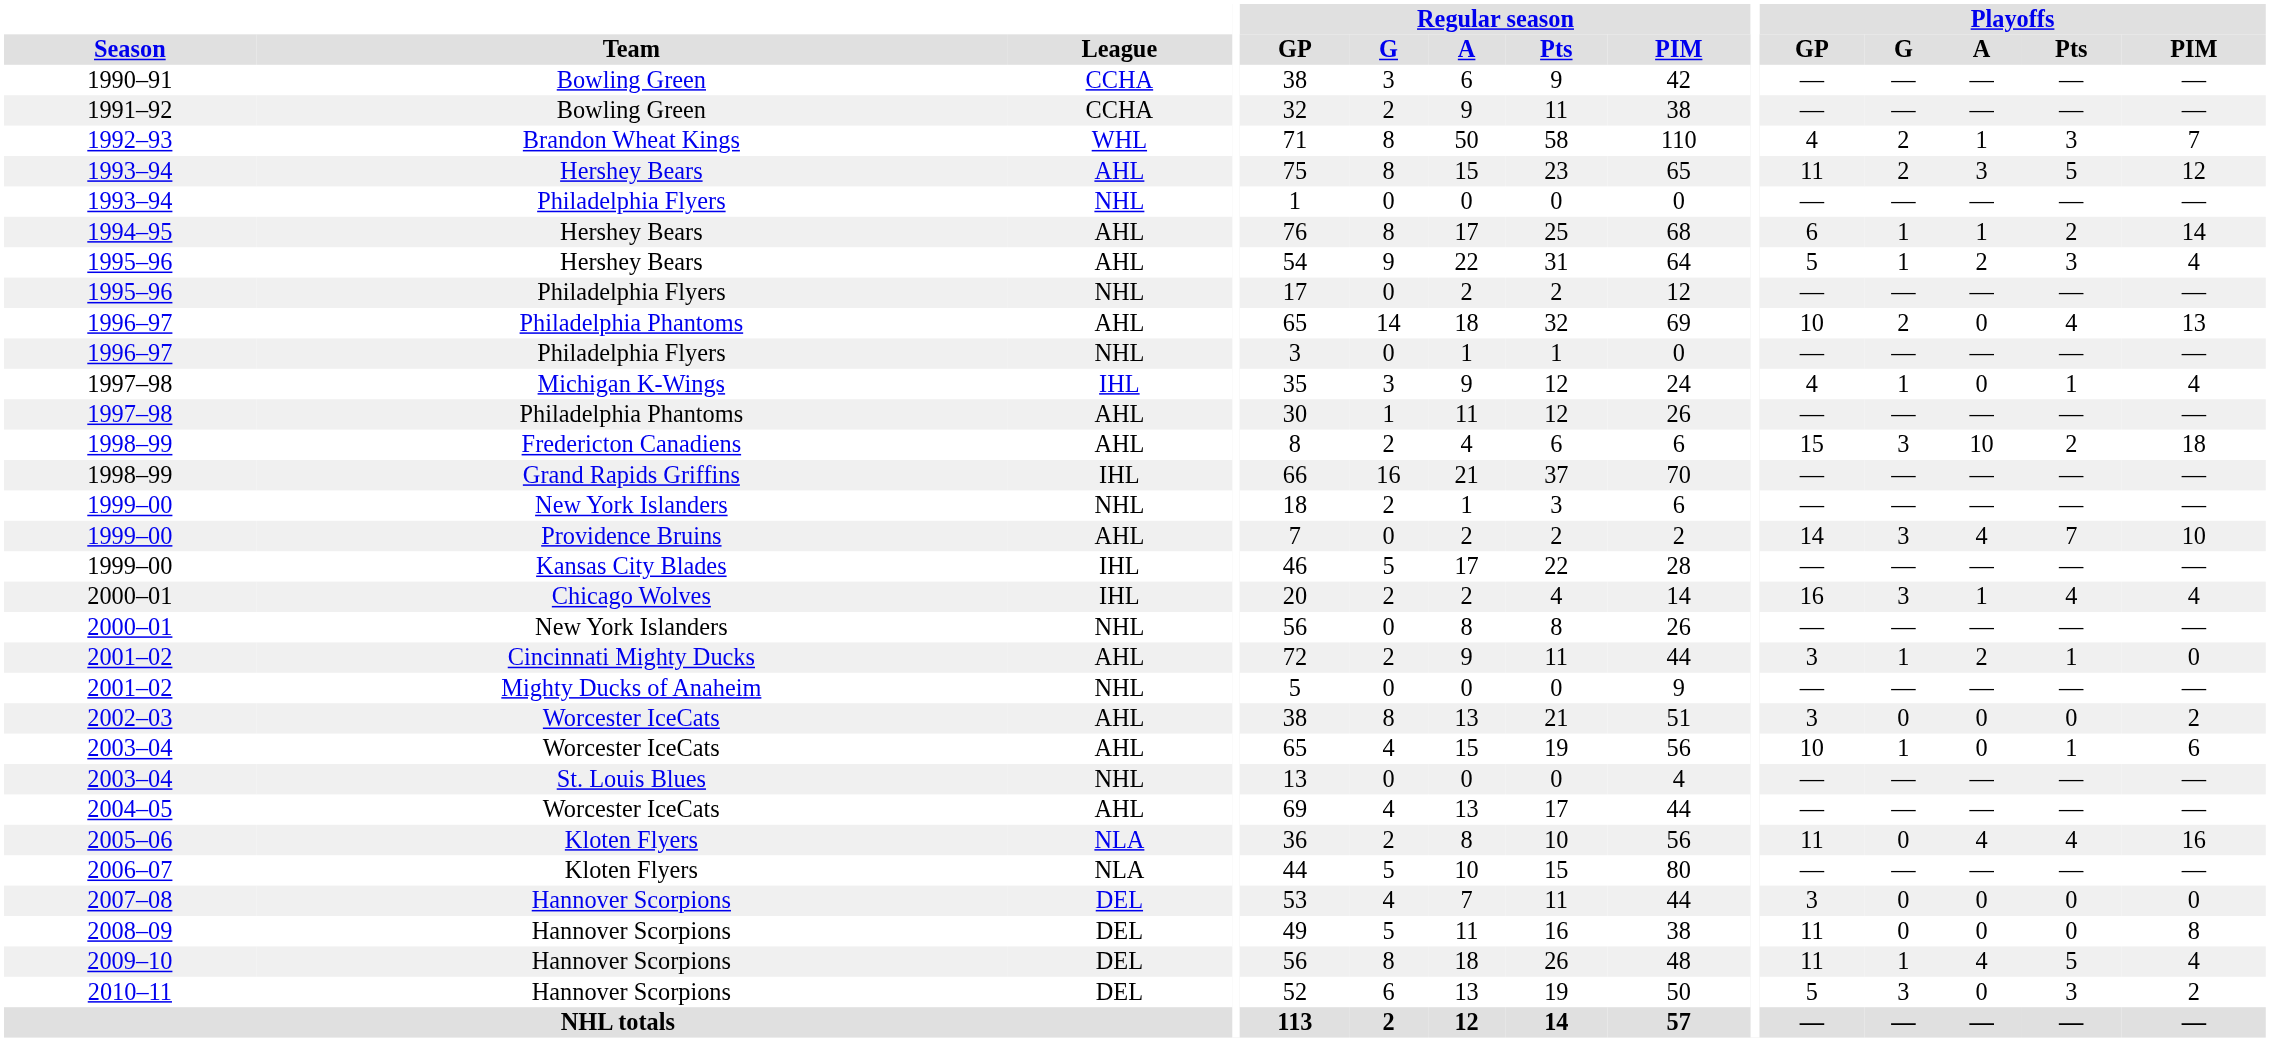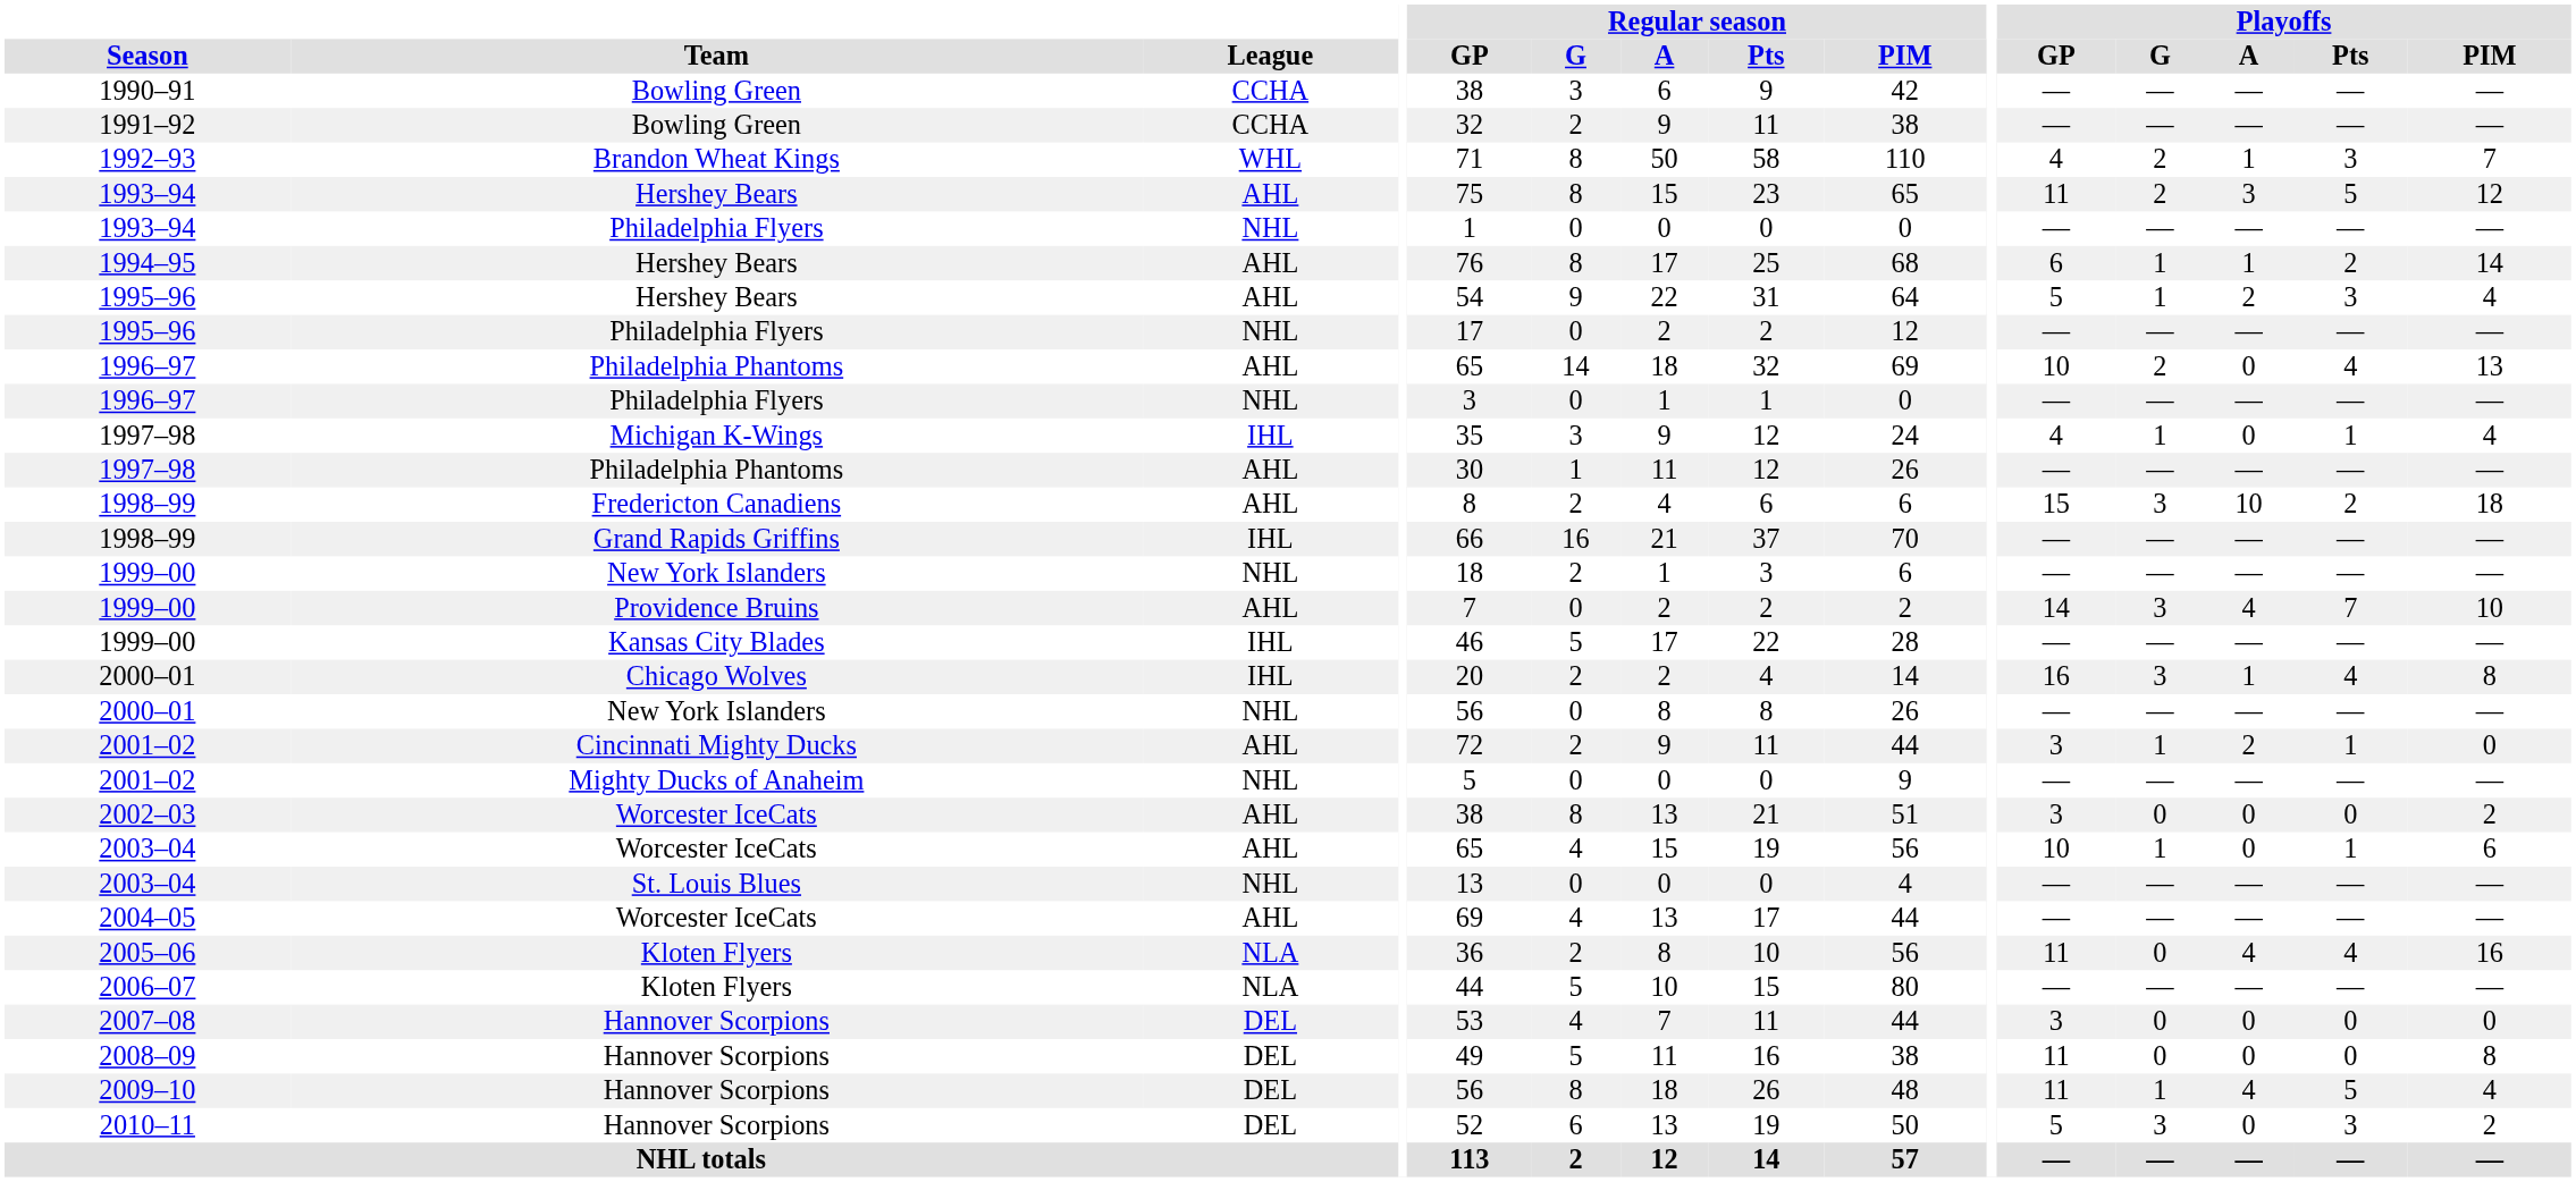 <table border="0" cellpadding="1" cellspacing="0" style="text-align:center; width:75%">
 <tr bgcolor="#e0e0e0">
 <th colspan="3" bgcolor="#ffffff"></th>
 <th rowspan="99" bgcolor="#ffffff"></th>
 <th colspan="5"><a href='#'>Regular season</a></th>
 <th rowspan="99" bgcolor="#ffffff"></th>
 <th colspan="5"><a href='#'>Playoffs</a></th>
 </tr>
 <tr bgcolor="#e0e0e0">
 <th><a href='#'>Season</a></th>
 <th>Team</th>
 <th>League</th>
 <th>GP</th>
 <th><a href='#'>G</a></th>
 <th><a href='#'>A</a></th>
 <th><a href='#'>Pts</a></th>
 <th><a href='#'>PIM</a></th>
 <th>GP</th>
 <th>G</th>
 <th>A</th>
 <th>Pts</th>
 <th>PIM</th>
 </tr>
 <tr ALIGN="center">
 <td>1990–91</td>
 <td><a href='#'>Bowling Green</a></td>
 <td><a href='#'>CCHA</a></td>
 <td>38</td>
 <td>3</td>
 <td>6</td>
 <td>9</td>
 <td>42</td>
 <td>—</td>
 <td>—</td>
 <td>—</td>
 <td>—</td>
 <td>—</td>
 </tr>
 <tr ALIGN="center" ALIGN="center" bgcolor="#f0f0f0">
 <td>1991–92</td>
 <td>Bowling Green</td>
 <td>CCHA</td>
 <td>32</td>
 <td>2</td>
 <td>9</td>
 <td>11</td>
 <td>38</td>
 <td>—</td>
 <td>—</td>
 <td>—</td>
 <td>—</td>
 <td>—</td>
 </tr>
 <tr ALIGN="center">
 <td><a href='#'>1992–93</a></td>
 <td><a href='#'>Brandon Wheat Kings</a></td>
 <td><a href='#'>WHL</a></td>
 <td>71</td>
 <td>8</td>
 <td>50</td>
 <td>58</td>
 <td>110</td>
 <td>4</td>
 <td>2</td>
 <td>1</td>
 <td>3</td>
 <td>7</td>
 </tr>
 <tr ALIGN="center" ALIGN="center" bgcolor="#f0f0f0">
 <td><a href='#'>1993–94</a></td>
 <td><a href='#'>Hershey Bears</a></td>
 <td><a href='#'>AHL</a></td>
 <td>75</td>
 <td>8</td>
 <td>15</td>
 <td>23</td>
 <td>65</td>
 <td>11</td>
 <td>2</td>
 <td>3</td>
 <td>5</td>
 <td>12</td>
 </tr>
 <tr ALIGN="center">
 <td><a href='#'>1993–94</a></td>
 <td><a href='#'>Philadelphia Flyers</a></td>
 <td><a href='#'>NHL</a></td>
 <td>1</td>
 <td>0</td>
 <td>0</td>
 <td>0</td>
 <td>0</td>
 <td>—</td>
 <td>—</td>
 <td>—</td>
 <td>—</td>
 <td>—</td>
 </tr>
 <tr ALIGN="center" ALIGN="center" bgcolor="#f0f0f0">
 <td><a href='#'>1994–95</a></td>
 <td>Hershey Bears</td>
 <td>AHL</td>
 <td>76</td>
 <td>8</td>
 <td>17</td>
 <td>25</td>
 <td>68</td>
 <td>6</td>
 <td>1</td>
 <td>1</td>
 <td>2</td>
 <td>14</td>
 </tr>
 <tr ALIGN="center">
 <td><a href='#'>1995–96</a></td>
 <td>Hershey Bears</td>
 <td>AHL</td>
 <td>54</td>
 <td>9</td>
 <td>22</td>
 <td>31</td>
 <td>64</td>
 <td>5</td>
 <td>1</td>
 <td>2</td>
 <td>3</td>
 <td>4</td>
 </tr>
 <tr ALIGN="center" ALIGN="center" bgcolor="#f0f0f0">
 <td><a href='#'>1995–96</a></td>
 <td>Philadelphia Flyers</td>
 <td>NHL</td>
 <td>17</td>
 <td>0</td>
 <td>2</td>
 <td>2</td>
 <td>12</td>
 <td>—</td>
 <td>—</td>
 <td>—</td>
 <td>—</td>
 <td>—</td>
 </tr>
 <tr ALIGN="center">
 <td><a href='#'>1996–97</a></td>
 <td><a href='#'>Philadelphia Phantoms</a></td>
 <td>AHL</td>
 <td>65</td>
 <td>14</td>
 <td>18</td>
 <td>32</td>
 <td>69</td>
 <td>10</td>
 <td>2</td>
 <td>0</td>
 <td>4</td>
 <td>13</td>
 </tr>
 <tr ALIGN="center" ALIGN="center" bgcolor="#f0f0f0">
 <td><a href='#'>1996–97</a></td>
 <td>Philadelphia Flyers</td>
 <td>NHL</td>
 <td>3</td>
 <td>0</td>
 <td>1</td>
 <td>1</td>
 <td>0</td>
 <td>—</td>
 <td>—</td>
 <td>—</td>
 <td>—</td>
 <td>—</td>
 </tr>
 <tr ALIGN="center">
 <td>1997–98</td>
 <td><a href='#'>Michigan K-Wings</a></td>
 <td><a href='#'>IHL</a></td>
 <td>35</td>
 <td>3</td>
 <td>9</td>
 <td>12</td>
 <td>24</td>
 <td>4</td>
 <td>1</td>
 <td>0</td>
 <td>1</td>
 <td>4</td>
 </tr>
 <tr ALIGN="center" ALIGN="center" bgcolor="#f0f0f0">
 <td><a href='#'>1997–98</a></td>
 <td>Philadelphia Phantoms</td>
 <td>AHL</td>
 <td>30</td>
 <td>1</td>
 <td>11</td>
 <td>12</td>
 <td>26</td>
 <td>—</td>
 <td>—</td>
 <td>—</td>
 <td>—</td>
 <td>—</td>
 </tr>
 <tr ALIGN="center">
 <td><a href='#'>1998–99</a></td>
 <td><a href='#'>Fredericton Canadiens</a></td>
 <td>AHL</td>
 <td>8</td>
 <td>2</td>
 <td>4</td>
 <td>6</td>
 <td>6</td>
 <td>15</td>
 <td>3</td>
 <td>10</td>
 <td>2</td>
 <td>18</td>
 </tr>
 <tr ALIGN="center" ALIGN="center" bgcolor="#f0f0f0">
 <td>1998–99</td>
 <td><a href='#'>Grand Rapids Griffins</a></td>
 <td>IHL</td>
 <td>66</td>
 <td>16</td>
 <td>21</td>
 <td>37</td>
 <td>70</td>
 <td>—</td>
 <td>—</td>
 <td>—</td>
 <td>—</td>
 <td>—</td>
 </tr>
 <tr ALIGN="center">
 <td><a href='#'>1999–00</a></td>
 <td><a href='#'>New York Islanders</a></td>
 <td>NHL</td>
 <td>18</td>
 <td>2</td>
 <td>1</td>
 <td>3</td>
 <td>6</td>
 <td>—</td>
 <td>—</td>
 <td>—</td>
 <td>—</td>
 <td>—</td>
 </tr>
 <tr ALIGN="center" ALIGN="center" bgcolor="#f0f0f0">
 <td><a href='#'>1999–00</a></td>
 <td><a href='#'>Providence Bruins</a></td>
 <td>AHL</td>
 <td>7</td>
 <td>0</td>
 <td>2</td>
 <td>2</td>
 <td>2</td>
 <td>14</td>
 <td>3</td>
 <td>4</td>
 <td>7</td>
 <td>10</td>
 </tr>
 <tr ALIGN="center">
 <td>1999–00</td>
 <td><a href='#'>Kansas City Blades</a></td>
 <td>IHL</td>
 <td>46</td>
 <td>5</td>
 <td>17</td>
 <td>22</td>
 <td>28</td>
 <td>—</td>
 <td>—</td>
 <td>—</td>
 <td>—</td>
 <td>—</td>
 </tr>
 <tr ALIGN="center" ALIGN="center" bgcolor="#f0f0f0">
 <td>2000–01</td>
 <td><a href='#'>Chicago Wolves</a></td>
 <td>IHL</td>
 <td>20</td>
 <td>2</td>
 <td>2</td>
 <td>4</td>
 <td>14</td>
 <td>16</td>
 <td>3</td>
 <td>1</td>
 <td>4</td>
-<td>4</td>
+<td>8</td>
 </tr>
 <tr ALIGN="center">
 <td><a href='#'>2000–01</a></td>
 <td>New York Islanders</td>
 <td>NHL</td>
 <td>56</td>
 <td>0</td>
 <td>8</td>
 <td>8</td>
 <td>26</td>
 <td>—</td>
 <td>—</td>
 <td>—</td>
 <td>—</td>
 <td>—</td>
 </tr>
 <tr ALIGN="center" ALIGN="center" bgcolor="#f0f0f0">
 <td><a href='#'>2001–02</a></td>
 <td><a href='#'>Cincinnati Mighty Ducks</a></td>
 <td>AHL</td>
 <td>72</td>
 <td>2</td>
 <td>9</td>
 <td>11</td>
 <td>44</td>
 <td>3</td>
 <td>1</td>
 <td>2</td>
 <td>1</td>
 <td>0</td>
 </tr>
 <tr ALIGN="center">
 <td><a href='#'>2001–02</a></td>
 <td><a href='#'>Mighty Ducks of Anaheim</a></td>
 <td>NHL</td>
 <td>5</td>
 <td>0</td>
 <td>0</td>
 <td>0</td>
 <td>9</td>
 <td>—</td>
 <td>—</td>
 <td>—</td>
 <td>—</td>
 <td>—</td>
 </tr>
 <tr ALIGN="center" ALIGN="center" bgcolor="#f0f0f0">
 <td><a href='#'>2002–03</a></td>
 <td><a href='#'>Worcester IceCats</a></td>
 <td>AHL</td>
 <td>38</td>
 <td>8</td>
 <td>13</td>
 <td>21</td>
 <td>51</td>
 <td>3</td>
 <td>0</td>
 <td>0</td>
 <td>0</td>
 <td>2</td>
 </tr>
 <tr ALIGN="center">
 <td><a href='#'>2003–04</a></td>
 <td>Worcester IceCats</td>
 <td>AHL</td>
 <td>65</td>
 <td>4</td>
 <td>15</td>
 <td>19</td>
 <td>56</td>
 <td>10</td>
 <td>1</td>
 <td>0</td>
 <td>1</td>
 <td>6</td>
 </tr>
 <tr ALIGN="center" ALIGN="center" bgcolor="#f0f0f0">
 <td><a href='#'>2003–04</a></td>
 <td><a href='#'>St. Louis Blues</a></td>
 <td>NHL</td>
 <td>13</td>
 <td>0</td>
 <td>0</td>
 <td>0</td>
 <td>4</td>
 <td>—</td>
 <td>—</td>
 <td>—</td>
 <td>—</td>
 <td>—</td>
 </tr>
 <tr ALIGN="center">
 <td><a href='#'>2004–05</a></td>
 <td>Worcester IceCats</td>
 <td>AHL</td>
 <td>69</td>
 <td>4</td>
 <td>13</td>
 <td>17</td>
 <td>44</td>
 <td>—</td>
 <td>—</td>
 <td>—</td>
 <td>—</td>
 <td>—</td>
 </tr>
 <tr ALIGN="center" ALIGN="center" bgcolor="#f0f0f0">
 <td><a href='#'>2005–06</a></td>
 <td><a href='#'>Kloten Flyers</a></td>
 <td><a href='#'>NLA</a></td>
 <td>36</td>
 <td>2</td>
 <td>8</td>
 <td>10</td>
 <td>56</td>
 <td>11</td>
 <td>0</td>
 <td>4</td>
 <td>4</td>
 <td>16</td>
 </tr>
 <tr ALIGN="center">
 <td><a href='#'>2006–07</a></td>
 <td>Kloten Flyers</td>
 <td>NLA</td>
 <td>44</td>
 <td>5</td>
 <td>10</td>
 <td>15</td>
 <td>80</td>
 <td>—</td>
 <td>—</td>
 <td>—</td>
 <td>—</td>
 <td>—</td>
 </tr>
 <tr ALIGN="center" ALIGN="center" bgcolor="#f0f0f0">
 <td><a href='#'>2007–08</a></td>
 <td><a href='#'>Hannover Scorpions</a></td>
 <td><a href='#'>DEL</a></td>
 <td>53</td>
 <td>4</td>
 <td>7</td>
 <td>11</td>
 <td>44</td>
 <td>3</td>
 <td>0</td>
 <td>0</td>
 <td>0</td>
 <td>0</td>
 </tr>
 <tr ALIGN="center">
 <td><a href='#'>2008–09</a></td>
 <td>Hannover Scorpions</td>
 <td>DEL</td>
 <td>49</td>
 <td>5</td>
 <td>11</td>
 <td>16</td>
 <td>38</td>
 <td>11</td>
 <td>0</td>
 <td>0</td>
 <td>0</td>
 <td>8</td>
 </tr>
 <tr ALIGN="center" ALIGN="center" bgcolor="#f0f0f0">
 <td><a href='#'>2009–10</a></td>
 <td>Hannover Scorpions</td>
 <td>DEL</td>
 <td>56</td>
 <td>8</td>
 <td>18</td>
 <td>26</td>
 <td>48</td>
 <td>11</td>
 <td>1</td>
 <td>4</td>
 <td>5</td>
 <td>4</td>
 </tr>
 <tr ALIGN="center">
 <td><a href='#'>2010–11</a></td>
 <td>Hannover Scorpions</td>
 <td>DEL</td>
 <td>52</td>
 <td>6</td>
 <td>13</td>
 <td>19</td>
 <td>50</td>
 <td>5</td>
 <td>3</td>
 <td>0</td>
 <td>3</td>
 <td>2</td>
 </tr>
 <tr ALIGN="center" bgcolor="#e0e0e0">
 <th colspan="3">NHL totals</th>
 <th>113</th>
 <th>2</th>
 <th>12</th>
 <th>14</th>
 <th>57</th>
 <th>—</th>
 <th>—</th>
 <th>—</th>
 <th>—</th>
 <th>—</th>
 </tr>
 </table>
